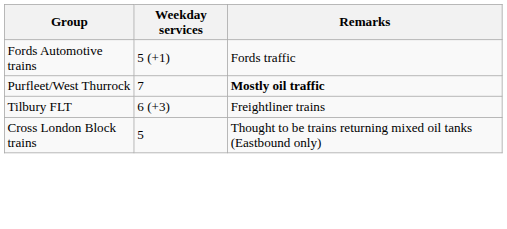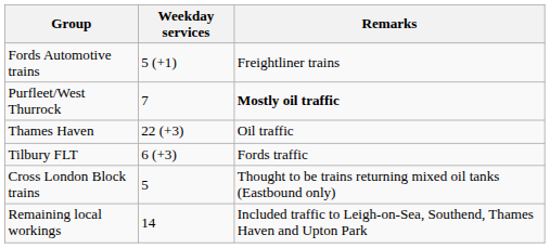 <table class="wikitable">
 <tr>
 <th>Group</th>
 <th>Weekday services</th>
 <th>Remarks</th>
 </tr>
 <tr>
 <td>Fords Automotive trains</td>
 <td>5 (+1)</td>
-<td>Fords traffic</td>
+<td>Freightliner trains</td>
 </tr>
 <tr>
 <td>Purfleet/West Thurrock</td>
 <td>7</td>
 <td><strong>Mostly oil traffic</strong></td>
 </tr>
 <tr>
+<td>Thames Haven</td>
+<td>22 (+3)</td>
+<td>Oil traffic</td>
+</tr>
+<tr>
 <td>Tilbury FLT</td>
 <td>6 (+3)</td>
-<td>Freightliner trains</td>
+<td>Fords traffic</td>
 </tr>
 <tr>
 <td>Cross London Block trains</td>
 <td>5</td>
 <td>Thought to be trains returning mixed oil tanks (Eastbound only)</td>
 </tr>
+<tr>
+<td>Remaining local workings</td>
+<td>14</td>
+<td>Included traffic to Leigh-on-Sea, Southend, Thames Haven and Upton Park</td>
+</tr>
 </table>
